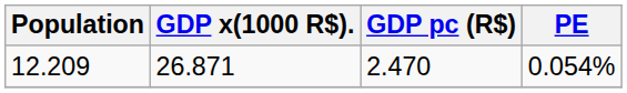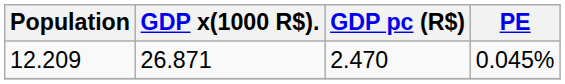 <table class="wikitable" border="1">
 <tr>
 <th>Population </th>
 <th><a href='#'>GDP</a> x(1000 R$).</th>
 <th><a href='#'>GDP pc</a> (R$)</th>
 <th><a href='#'>PE</a></th>
 </tr>
 <tr>
 <td>12.209</td>
 <td>26.871</td>
 <td>2.470</td>
-<td>0.054%</td>
+<td>0.045%</td>
 </tr>
 <tr>
 </tr>
 </table>
